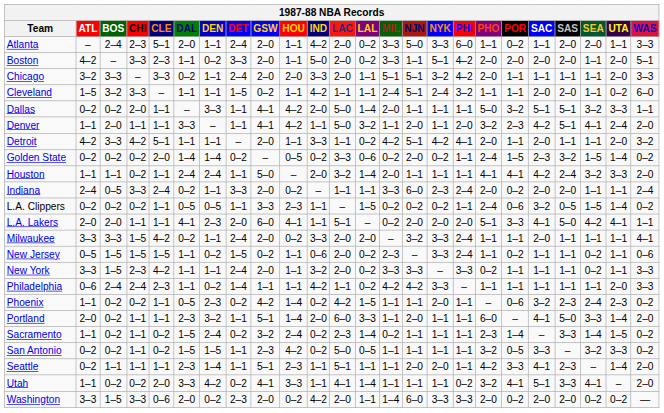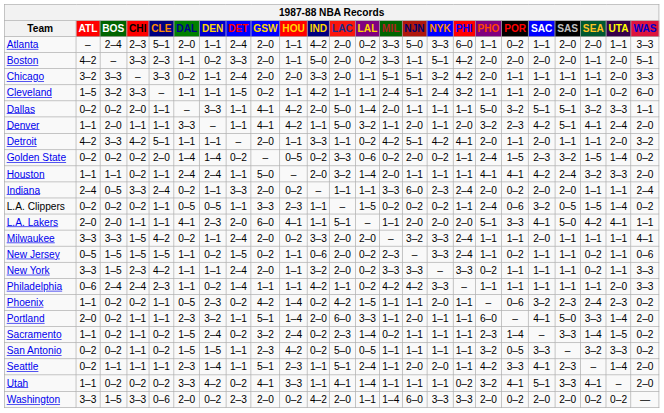 <table class="wikitable" style="font-size:95%; text-align:center;">
 <tr>
 <th colspan=24>1987-88 NBA Records</th>
 </tr>
 <tr>
 <th width=100>Team</th>
 <th style="background:#FF0000;color:#FFFFFF;width=35">ATL</th>
 <th style="background:#006400;color:#FFFFFF;width=35">BOS</th>
 <th style="background:#FF0000;color:#000000;width=35">CHI</th>
 <th style="background:#000080;color:#FF8C00;width=35">CLE</th>
 <th style="background:#008000;color:#00008B;width=35">DAL</th>
 <th style="background:#0000CD;color:#FFD700;width=35">DEN</th>
 <th style="background:#0000FF;color:#FF0000;width=35">DET</th>
 <th style="background:#0000FF;color:#FFD700;width=35">GSW</th>
 <th style="background:#FF0000;color:#FFD700;width=35">HOU</th>
 <th style="background:#000080;color:#FFD700;width=35">IND</th>
 <th style="background:#F9160D;color:#1A2E8B;width=35">LAC</th>
 <th style="background:#800080;color:#FFD700;width=35">LAL</th>
 <th style="background:#006400;color:#B22222;width=35">MIL</th>
 <th style="background:#B0170C;color:#00056D;width=35">NJN</th>
 <th style="background:#0000FF;color:#FF8C00;width=35">NYK</th>
 <th style="background:#FF0000;color:#0000FF;width=35">PHI</th>
 <th style="background:#800080;color:#FF4500;width=35">PHO</th>
 <th style="background:#000000;color:#FF0000;width=35">POR</th>
 <th style="background:#0000FF;color:#FFFFFF;width=35">SAC</th>
 <th style="background:#000000;color:#C0C0C0;width=35">SAS</th>
 <th style="background:#005831;color:#FFC322;width=35">SEA</th>
 <th style="background:#36004A;color:#FFFF00;width=35">UTA</th>
 <th style="background:#DC143C;color:#0000CD;width=35">WAS</th>
 </tr>
 <tr>
 <td style="text-align:left;"><a href='#'>Atlanta</a></td>
 <td>–</td>
 <td>2–4</td>
 <td>2–3</td>
 <td>5–1</td>
 <td>2–0</td>
 <td>1–1</td>
 <td>2–4</td>
 <td>2–0</td>
 <td>1–1</td>
 <td>4–2</td>
 <td>2–0</td>
 <td>0–2</td>
 <td>3–3</td>
 <td>5–0</td>
 <td>3–3</td>
 <td>6–0</td>
 <td>1–1</td>
 <td>0–2</td>
 <td>1–1</td>
 <td>2–0</td>
 <td>2–0</td>
 <td>1–1</td>
 <td>3–3</td>
 </tr>
 <tr>
 <td style="text-align:left;"><a href='#'>Boston</a></td>
 <td>4–2</td>
 <td>–</td>
 <td>3–3</td>
 <td>2–3</td>
 <td>1–1</td>
 <td>0–2</td>
 <td>3–3</td>
 <td>2–0</td>
 <td>1–1</td>
 <td>5–0</td>
 <td>2–0</td>
 <td>0–2</td>
 <td>3–3</td>
 <td>1–1</td>
 <td>5–1</td>
 <td>4–2</td>
 <td>2–0</td>
 <td>2–0</td>
 <td>2–0</td>
 <td>2–0</td>
 <td>1–1</td>
 <td>2–0</td>
 <td>5–1</td>
 </tr>
 <tr>
 <td style="text-align:left;"><a href='#'>Chicago</a></td>
 <td>3–2</td>
 <td>3–3</td>
 <td>–</td>
 <td>3–3</td>
 <td>0–2</td>
 <td>1–1</td>
 <td>2–4</td>
 <td>2–0</td>
 <td>2–0</td>
 <td>3–3</td>
 <td>2–0</td>
 <td>1–1</td>
 <td>5–1</td>
 <td>5–1</td>
 <td>3–2</td>
 <td>4–2</td>
 <td>2–0</td>
 <td>1–1</td>
 <td>1–1</td>
 <td>1–1</td>
 <td>1–1</td>
 <td>2–0</td>
 <td>3–3</td>
 </tr>
 <tr>
 <td style="text-align:left;"><a href='#'>Cleveland</a></td>
 <td>1–5</td>
 <td>3–2</td>
 <td>3–3</td>
 <td>–</td>
 <td>1–1</td>
 <td>1–1</td>
 <td>1–5</td>
 <td>0–2</td>
 <td>1–1</td>
 <td>4–2</td>
 <td>1–1</td>
 <td>1–1</td>
 <td>2–4</td>
 <td>5–1</td>
 <td>2–4</td>
 <td>3–2</td>
 <td>1–1</td>
 <td>1–1</td>
 <td>2–0</td>
 <td>2–0</td>
 <td>1–1</td>
 <td>0–2</td>
 <td>6–0</td>
 </tr>
 <tr>
 <td style="text-align:left;"><a href='#'>Dallas</a></td>
 <td>0–2</td>
 <td>0–2</td>
 <td>2–0</td>
 <td>1–1</td>
 <td>–</td>
 <td>3–3</td>
 <td>1–1</td>
 <td>4–1</td>
 <td>4–2</td>
 <td>2–0</td>
 <td>5–0</td>
 <td>1–4</td>
 <td>2–0</td>
 <td>1–1</td>
 <td>1–1</td>
 <td>1–1</td>
 <td>5–0</td>
 <td>3–2</td>
 <td>5–1</td>
 <td>5–1</td>
 <td>3–2</td>
 <td>3–3</td>
 <td>1–1</td>
 </tr>
 <tr>
 <td style="text-align:left;"><a href='#'>Denver</a></td>
 <td>1–1</td>
 <td>2–0</td>
 <td>1–1</td>
 <td>1–1</td>
 <td>3–3</td>
 <td>–</td>
 <td>1–1</td>
 <td>4–1</td>
 <td>4–2</td>
 <td>1–1</td>
 <td>5–0</td>
 <td>3–2</td>
 <td>1–1</td>
 <td>2–0</td>
 <td>1–1</td>
 <td>2–0</td>
 <td>3–2</td>
 <td>2–3</td>
 <td>4–2</td>
 <td>5–1</td>
 <td>4–1</td>
 <td>2–4</td>
 <td>2–0</td>
 </tr>
 <tr>
 <td style="text-align:left;"><a href='#'>Detroit</a></td>
 <td>4–2</td>
 <td>3–3</td>
 <td>4–2</td>
 <td>5–1</td>
 <td>1–1</td>
 <td>1–1</td>
 <td>–</td>
 <td>2–0</td>
 <td>1–1</td>
 <td>3–3</td>
 <td>1–1</td>
 <td>0–2</td>
 <td>4–2</td>
 <td>5–1</td>
 <td>4–2</td>
 <td>4–1</td>
 <td>2–0</td>
 <td>1–1</td>
 <td>2–0</td>
 <td>1–1</td>
 <td>1–1</td>
 <td>2–0</td>
 <td>3–2</td>
 </tr>
 <tr>
 <td style="text-align:left;"><a href='#'>Golden State</a></td>
 <td>0–2</td>
 <td>0–2</td>
 <td>0–2</td>
 <td>2–0</td>
 <td>1–4</td>
 <td>1–4</td>
 <td>0–2</td>
 <td>–</td>
 <td>0–5</td>
 <td>0–2</td>
 <td>3–3</td>
 <td>0–6</td>
 <td>0–2</td>
 <td>2–0</td>
 <td>0–2</td>
 <td>1–1</td>
 <td>2–4</td>
 <td>1–5</td>
 <td>2–3</td>
 <td>3–2</td>
 <td>1–5</td>
 <td>1–4</td>
 <td>0–2</td>
 </tr>
 <tr>
 <td style="text-align:left;"><a href='#'>Houston</a></td>
 <td>1–1</td>
 <td>1–1</td>
 <td>0–2</td>
 <td>1–1</td>
 <td>2–4</td>
 <td>2–4</td>
 <td>1–1</td>
 <td>5–0</td>
 <td>–</td>
 <td>2–0</td>
 <td>3–2</td>
 <td>1–4</td>
 <td>2–0</td>
 <td>1–1</td>
 <td>1–1</td>
 <td>1–1</td>
 <td>4–1</td>
 <td>4–1</td>
 <td>4–2</td>
 <td>2–4</td>
 <td>3–2</td>
 <td>3–3</td>
 <td>2–0</td>
 </tr>
 <tr>
 <td style="text-align:left;"><a href='#'>Indiana</a></td>
 <td>2–4</td>
 <td>0–5</td>
 <td>3–3</td>
 <td>2–4</td>
 <td>0–2</td>
 <td>1–1</td>
 <td>3–3</td>
 <td>2–0</td>
 <td>0–2</td>
 <td>–</td>
 <td>1–1</td>
 <td>1–1</td>
 <td>3–3</td>
 <td>6–0</td>
 <td>2–3</td>
 <td>2–4</td>
 <td>2–0</td>
 <td>0–2</td>
 <td>2–0</td>
 <td>2–0</td>
 <td>1–1</td>
 <td>1–1</td>
 <td>2–4</td>
 </tr>
 <tr>
 <td style="text-align:left;">L.A. Clippers</td>
 <td>0–2</td>
 <td>0–2</td>
 <td>0–2</td>
 <td>1–1</td>
 <td>0–5</td>
 <td>0–5</td>
 <td>1–1</td>
 <td>3–3</td>
 <td>2–3</td>
 <td>1–1</td>
 <td>–</td>
 <td>1–5</td>
 <td>0–2</td>
 <td>0–2</td>
 <td>0–2</td>
 <td>1–1</td>
 <td>2–4</td>
 <td>0–6</td>
 <td>3–2</td>
 <td>0–5</td>
 <td>1–5</td>
 <td>1–4</td>
 <td>0–2</td>
 </tr>
 <tr>
 <td style="text-align:left;"><a href='#'>L.A. Lakers</a></td>
 <td>2–0</td>
 <td>2–0</td>
 <td>1–1</td>
 <td>1–1</td>
 <td>4–1</td>
 <td>2–3</td>
 <td>2–0</td>
 <td>6–0</td>
 <td>4–1</td>
 <td>1–1</td>
 <td>5–1</td>
 <td>–</td>
-<td>0–2</td>
+<td>1–1</td>
 <td>2–0</td>
 <td>2–0</td>
 <td>2–0</td>
 <td>5–1</td>
 <td>3–3</td>
 <td>4–1</td>
 <td>5–0</td>
 <td>4–2</td>
 <td>4–1</td>
 <td>1–1</td>
 </tr>
 <tr>
 <td style="text-align:left;"><a href='#'>Milwaukee</a></td>
 <td>3–3</td>
 <td>3–3</td>
 <td>1–5</td>
 <td>4–2</td>
 <td>0–2</td>
 <td>1–1</td>
 <td>2–4</td>
 <td>2–0</td>
 <td>0–2</td>
 <td>3–3</td>
 <td>2–0</td>
 <td>2–0</td>
 <td>–</td>
 <td>3–2</td>
 <td>3–3</td>
 <td>2–4</td>
 <td>1–1</td>
 <td>1–1</td>
 <td>2–0</td>
 <td>1–1</td>
 <td>1–1</td>
 <td>1–1</td>
 <td>4–1</td>
 </tr>
 <tr>
 <td style="text-align:left;"><a href='#'>New Jersey</a></td>
 <td>0–5</td>
 <td>1–5</td>
 <td>1–5</td>
 <td>1–5</td>
 <td>1–1</td>
 <td>0–2</td>
 <td>1–5</td>
 <td>0–2</td>
 <td>1–1</td>
 <td>0–6</td>
 <td>2–0</td>
 <td>0–2</td>
 <td>2–3</td>
 <td>–</td>
 <td>3–3</td>
 <td>2–4</td>
 <td>1–1</td>
 <td>0–2</td>
 <td>1–1</td>
 <td>1–1</td>
 <td>0–2</td>
 <td>1–1</td>
 <td>0–6</td>
 </tr>
 <tr>
 <td style="text-align:left;"><a href='#'>New York</a></td>
 <td>3–3</td>
 <td>1–5</td>
 <td>2–3</td>
 <td>4–2</td>
 <td>1–1</td>
 <td>1–1</td>
 <td>2–4</td>
 <td>2–0</td>
 <td>1–1</td>
 <td>3–2</td>
 <td>2–0</td>
 <td>0–2</td>
 <td>3–3</td>
 <td>3–3</td>
 <td>–</td>
 <td>3–3</td>
 <td>0–2</td>
 <td>1–1</td>
 <td>1–1</td>
 <td>1–1</td>
 <td>0–2</td>
 <td>1–1</td>
 <td>3–3</td>
 </tr>
 <tr>
 <td style="text-align:left;"><a href='#'>Philadelphia</a></td>
 <td>0–6</td>
 <td>2–4</td>
 <td>2–4</td>
 <td>2–3</td>
 <td>1–1</td>
 <td>0–2</td>
 <td>1–4</td>
 <td>1–1</td>
 <td>1–1</td>
 <td>4–2</td>
 <td>1–1</td>
 <td>0–2</td>
 <td>4–2</td>
 <td>4–2</td>
 <td>3–3</td>
 <td>–</td>
 <td>1–1</td>
 <td>1–1</td>
 <td>1–1</td>
 <td>1–1</td>
 <td>1–1</td>
 <td>2–0</td>
 <td>3–3</td>
 </tr>
 <tr>
 <td style="text-align:left;"><a href='#'>Phoenix</a></td>
 <td>1–1</td>
 <td>0–2</td>
 <td>0–2</td>
 <td>1–1</td>
 <td>0–5</td>
 <td>2–3</td>
 <td>0–2</td>
 <td>4–2</td>
 <td>1–4</td>
 <td>0–2</td>
 <td>4–2</td>
 <td>1–5</td>
 <td>1–1</td>
 <td>1–1</td>
 <td>2–0</td>
 <td>1–1</td>
 <td>–</td>
 <td>0–6</td>
 <td>3–2</td>
 <td>2–3</td>
 <td>2–4</td>
 <td>2–3</td>
 <td>0–2</td>
 </tr>
 <tr>
 <td style="text-align:left;"><a href='#'>Portland</a></td>
 <td>2–0</td>
 <td>0–2</td>
 <td>1–1</td>
 <td>1–1</td>
 <td>2–3</td>
 <td>3–2</td>
 <td>1–1</td>
 <td>5–1</td>
 <td>1–4</td>
 <td>2–0</td>
 <td>6–0</td>
 <td>3–3</td>
 <td>1–1</td>
 <td>2–0</td>
 <td>1–1</td>
 <td>1–1</td>
 <td>6–0</td>
 <td>–</td>
 <td>4–1</td>
 <td>5–0</td>
 <td>3–3</td>
 <td>1–4</td>
 <td>2–0</td>
 </tr>
 <tr>
 <td style="text-align:left;"><a href='#'>Sacramento</a></td>
 <td>1–1</td>
 <td>0–2</td>
 <td>1–1</td>
 <td>0–2</td>
 <td>1–5</td>
 <td>2–4</td>
 <td>0–2</td>
 <td>3–2</td>
 <td>2–4</td>
 <td>0–2</td>
 <td>2–3</td>
 <td>1–4</td>
 <td>0–2</td>
 <td>1–1</td>
 <td>1–1</td>
 <td>1–1</td>
 <td>2–3</td>
 <td>1–4</td>
 <td>–</td>
 <td>3–3</td>
 <td>1–4</td>
 <td>1–5</td>
 <td>0–2</td>
 </tr>
 <tr>
 <td style="text-align:left;"><a href='#'>San Antonio</a></td>
 <td>0–2</td>
 <td>0–2</td>
 <td>1–1</td>
 <td>0–2</td>
 <td>1–5</td>
 <td>1–5</td>
 <td>1–1</td>
 <td>2–3</td>
 <td>4–2</td>
 <td>0–2</td>
 <td>5–0</td>
 <td>0–5</td>
 <td>1–1</td>
 <td>1–1</td>
 <td>1–1</td>
 <td>1–1</td>
 <td>3–2</td>
 <td>0–5</td>
 <td>3–3</td>
 <td>–</td>
 <td>3–2</td>
 <td>3–3</td>
 <td>0–2</td>
 </tr>
 <tr>
 <td style="text-align:left;"><a href='#'>Seattle</a></td>
 <td>0–2</td>
 <td>1–1</td>
 <td>1–1</td>
 <td>1–1</td>
 <td>2–3</td>
 <td>1–4</td>
 <td>1–1</td>
 <td>5–1</td>
 <td>2–3</td>
 <td>1–1</td>
 <td>5–1</td>
-<td>1–1</td>
+<td>2–4</td>
 <td>1–1</td>
 <td>2–0</td>
 <td>2–0</td>
 <td>1–1</td>
 <td>4–2</td>
 <td>3–3</td>
 <td>4–1</td>
 <td>2–3</td>
 <td>–</td>
 <td>1–4</td>
 <td>2–0</td>
 </tr>
 <tr>
 <td style="text-align:left;"><a href='#'>Utah</a></td>
 <td>1–1</td>
 <td>0–2</td>
 <td>0–2</td>
-<td>2–0</td>
+<td>0–2</td>
 <td>3–3</td>
 <td>4–2</td>
 <td>0–2</td>
 <td>4–1</td>
 <td>3–3</td>
 <td>1–1</td>
 <td>4–1</td>
 <td>1–4</td>
 <td>1–1</td>
 <td>1–1</td>
 <td>1–1</td>
 <td>0–2</td>
 <td>3–2</td>
 <td>4–1</td>
 <td>5–1</td>
 <td>3–3</td>
 <td>4–1</td>
 <td>–</td>
 <td>2–0</td>
 </tr>
 <tr>
 <td style="text-align:left;"><a href='#'>Washington</a></td>
 <td>3–3</td>
 <td>1–5</td>
 <td>3–3</td>
 <td>0–6</td>
 <td>2–0</td>
 <td>0–2</td>
 <td>2–3</td>
 <td>2–0</td>
 <td>0–2</td>
 <td>4–2</td>
 <td>2–0</td>
 <td>1–1</td>
 <td>1–4</td>
 <td>6–0</td>
 <td>3–3</td>
 <td>3–3</td>
 <td>2–0</td>
 <td>0–2</td>
 <td>2–0</td>
 <td>2–0</td>
 <td>0–2</td>
 <td>0–2</td>
 <td>—</td>
 </tr>
 </table>
